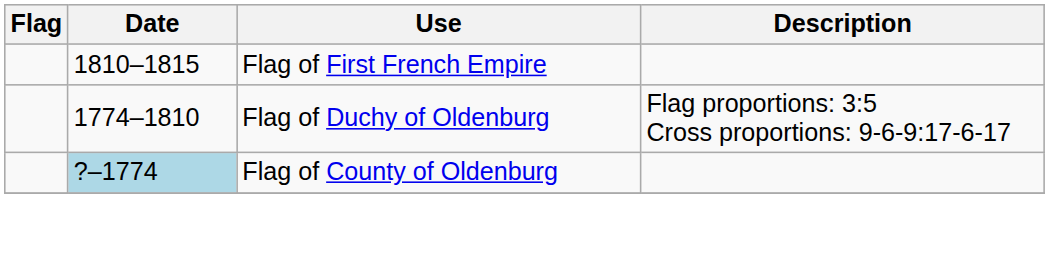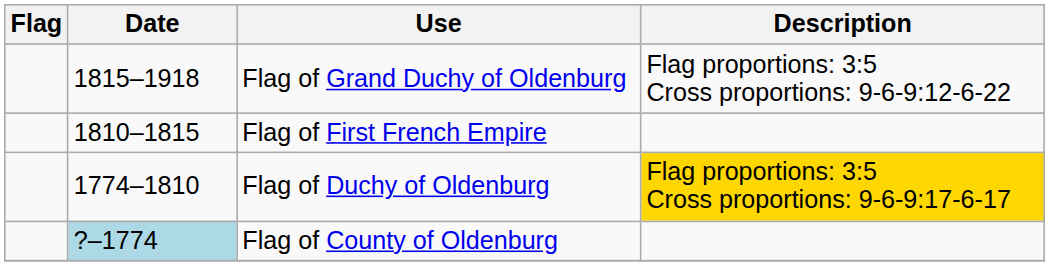 <table class="wikitable">
 <tr>
 <th>Flag</th>
 <th style="width:100px">Date</th>
 <th style="width:250px">Use</th>
 <th style="width:250px">Description</th>
+</tr>
+<tr>
+<td></td>
+<td>1815–1918</td>
+<td>Flag of <a href='#'>Grand Duchy of Oldenburg</a></td>
+<td>Flag proportions: 3:5<br>Cross proportions: 9-6-9:12-6-22</td>
 </tr>
 <tr>
 <td></td>
 <td>1810–1815</td>
 <td>Flag of <a href='#'>First French Empire</a></td>
 <td></td>
 </tr>
 <tr>
 <td></td>
 <td>1774–1810</td>
 <td>Flag of <a href='#'>Duchy of Oldenburg</a></td>
-<td>Flag proportions: 3:5<br>Cross proportions: 9-6-9:17-6-17</td>
+<td style="background: gold;">Flag proportions: 3:5<br>Cross proportions: 9-6-9:17-6-17</td>
 </tr>
 <tr>
 <td></td>
 <td style="background: lightblue;">?–1774</td>
 <td>Flag of <a href='#'>County of Oldenburg</a></td>
 <td></td>
 </tr>
 <tr>
 </tr>
 </table>
